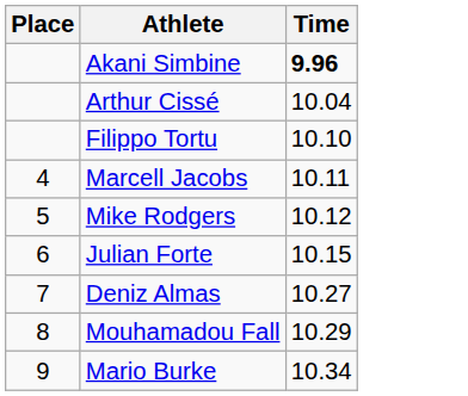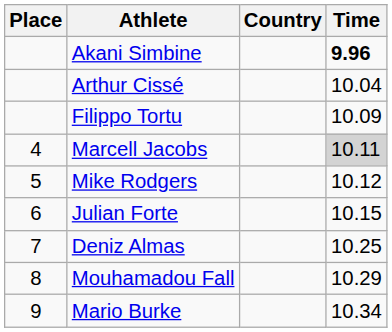 <table class="wikitable mw-datatable sortable">
 <tr>
 <th>Place</th>
 <th>Athlete</th>
+<th>Country</th>
 <th>Time</th>
 </tr>
 <tr>
 <td align=center></td>
 <td><a href='#'>Akani Simbine</a></td>
+<td></td>
 <td><strong>9.96</strong></td>
 </tr>
 <tr>
 <td align=center></td>
 <td><a href='#'>Arthur Cissé</a></td>
+<td></td>
 <td>10.04</td>
 </tr>
 <tr>
 <td align=center></td>
 <td><a href='#'>Filippo Tortu</a></td>
-<td>10.10</td>
+<td></td>
+<td>10.09</td>
 </tr>
 <tr>
 <td align=center>4</td>
 <td><a href='#'>Marcell Jacobs</a></td>
-<td>10.11</td>
+<td></td>
+<td style="background: lightgrey;">10.11</td>
 </tr>
 <tr>
 <td align=center>5</td>
 <td><a href='#'>Mike Rodgers</a></td>
+<td></td>
 <td>10.12</td>
 </tr>
 <tr>
 <td align=center>6</td>
 <td><a href='#'>Julian Forte</a></td>
+<td></td>
 <td>10.15</td>
 </tr>
 <tr>
 <td align=center>7</td>
 <td><a href='#'>Deniz Almas</a></td>
-<td>10.27</td>
+<td></td>
+<td>10.25</td>
 </tr>
 <tr>
 <td align=center>8</td>
 <td><a href='#'>Mouhamadou Fall</a></td>
+<td></td>
 <td>10.29</td>
 </tr>
 <tr>
 <td align=center>9</td>
 <td><a href='#'>Mario Burke</a></td>
+<td></td>
 <td>10.34</td>
 </tr>
 </table>
